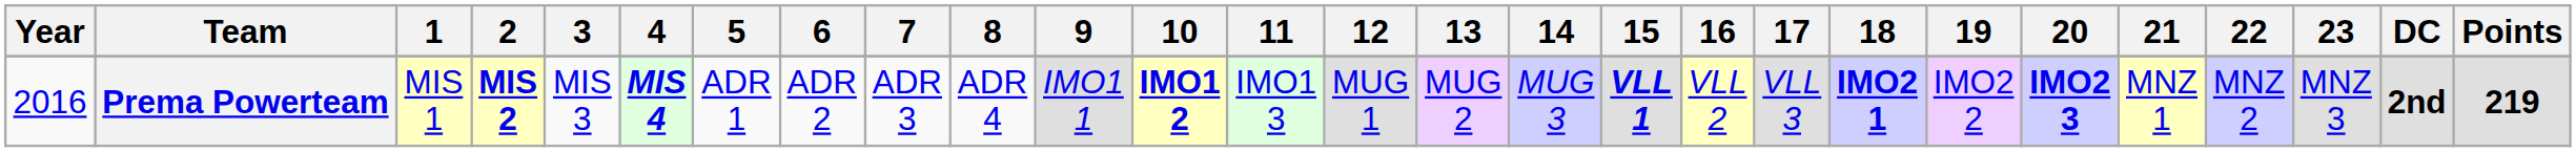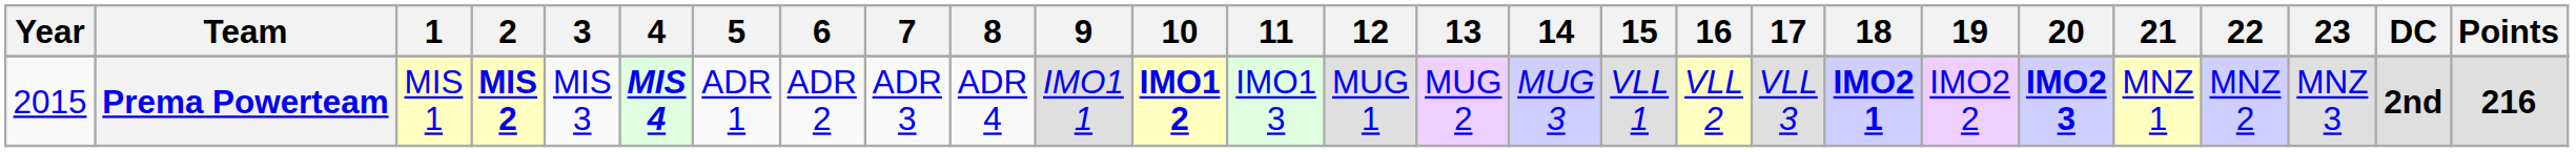 <table class="wikitable" style="text-align:center; font-size:85%">
 <tr>
 <th>Year</th>
 <th>Team</th>
 <th>1</th>
 <th>2</th>
 <th>3</th>
 <th>4</th>
 <th>5</th>
 <th>6</th>
 <th>7</th>
 <th>8</th>
 <th>9</th>
 <th>10</th>
 <th>11</th>
 <th>12</th>
 <th>13</th>
 <th>14</th>
 <th>15</th>
 <th>16</th>
 <th>17</th>
 <th>18</th>
 <th>19</th>
 <th>20</th>
 <th>21</th>
 <th>22</th>
 <th>23</th>
 <th>DC</th>
 <th>Points</th>
 </tr>
 <tr>
 </tr>
 <tr>
-<td><a href='#'>2016</a></td>
+<td><a href='#'>2015</a></td>
 <th nowrap><a href='#'>Prema Powerteam</a></th>
 <td style="background:#FFFFBF;"><a href='#'>MIS<br>1</a><br></td>
 <td style="background:#FFFFBF;"><strong><a href='#'>MIS<br>2</a></strong><br></td>
 <td><a href='#'>MIS<br>3</a></td>
 <td style="background:#DFFFDF;"><strong><em><a href='#'>MIS<br>4</a></em></strong><br></td>
 <td><a href='#'>ADR<br>1</a></td>
 <td><a href='#'>ADR<br>2</a></td>
 <td><a href='#'>ADR<br>3</a></td>
 <td><a href='#'>ADR<br>4</a></td>
 <td style="background:#DFDFDF;"><em><a href='#'>IMO1<br>1</a></em><br></td>
 <td style="background:#FFFFBF;"><strong><a href='#'>IMO1<br>2</a></strong><br></td>
 <td style="background:#DFFFDF;"><a href='#'>IMO1<br>3</a><br></td>
 <td style="background:#DFDFDF;"><a href='#'>MUG<br>1</a><br></td>
 <td style="background:#EFCFFF;"><a href='#'>MUG<br>2</a><br></td>
 <td style="background:#CFCFFF;"><em><a href='#'>MUG<br>3</a></em><br></td>
-<td style="background:#DFDFDF;"><strong><em><a href='#'>VLL<br>1</a></em><br></strong></td>
+<td style="background:#DFDFDF;"><em><a href='#'>VLL<br>1</a></em><br></td>
 <td style="background:#FFFFBF;"><em><a href='#'>VLL<br>2</a></em><br></td>
 <td style="background:#DFDFDF;"><em><a href='#'>VLL<br>3</a></em><br></td>
 <td style="background:#CFCFFF;"><strong><a href='#'>IMO2<br>1</a></strong><br></td>
 <td style="background:#EFCFFF;"><a href='#'>IMO2<br>2</a><br></td>
 <td style="background:#CFCFFF;"><strong><a href='#'>IMO2<br>3</a><br></strong></td>
 <td style="background:#FFFFBF;"><a href='#'>MNZ<br>1</a><br></td>
 <td style="background:#CFCFFF;"><a href='#'>MNZ<br>2</a><br></td>
 <td style="background:#DFDFDF;"><a href='#'>MNZ<br>3</a><br></td>
 <th style="background:#DFDFDF;">2nd</th>
-<th style="background:#DFDFDF;">219</th>
+<th style="background:#DFDFDF;">216</th>
 </tr>
 </table>
